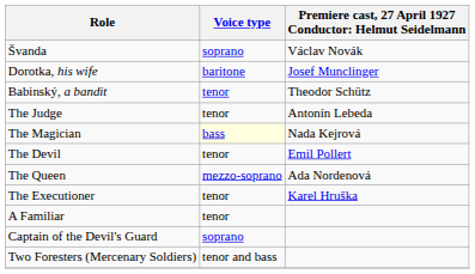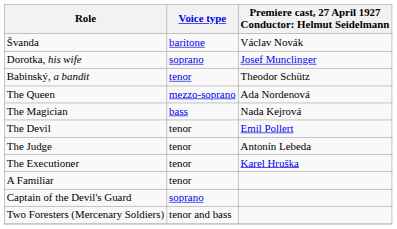 <table class="wikitable">
 <tr>
 <th>Role</th>
 <th><a href='#'>Voice type</a></th>
 <th>Premiere cast, 27 April 1927<br>Conductor: Helmut Seidelmann</th>
 </tr>
 <tr>
 <td>Švanda</td>
-<td><a href='#'>soprano</a></td>
+<td><a href='#'>baritone</a></td>
 <td>Václav Novák</td>
 </tr>
 <tr>
 <td>Dorotka, <em>his wife</em></td>
-<td><a href='#'>baritone</a></td>
+<td><a href='#'>soprano</a></td>
 <td><a href='#'>Josef Munclinger</a></td>
 </tr>
 <tr>
 <td>Babinský, <em>a bandit</em></td>
 <td><a href='#'>tenor</a></td>
 <td>Theodor Schütz</td>
 </tr>
 <tr>
-<td>The Judge</td>
-<td>tenor</td>
-<td>Antonín Lebeda</td>
+<td>The Queen</td>
+<td><a href='#'>mezzo-soprano</a></td>
+<td>Ada Nordenová</td>
 </tr>
 <tr>
 <td>The Magician</td>
-<td style="background: lightyellow;"><a href='#'>bass</a></td>
+<td><a href='#'>bass</a></td>
 <td>Nada Kejrová</td>
 </tr>
 <tr>
 <td>The Devil</td>
 <td>tenor</td>
 <td><a href='#'>Emil Pollert</a></td>
 </tr>
 <tr>
-<td>The Queen</td>
-<td><a href='#'>mezzo-soprano</a></td>
-<td>Ada Nordenová</td>
+<td>The Judge</td>
+<td>tenor</td>
+<td>Antonín Lebeda</td>
 </tr>
 <tr>
 <td>The Executioner</td>
 <td>tenor</td>
 <td><a href='#'>Karel Hruška</a></td>
 </tr>
 <tr>
 <td>A Familiar</td>
 <td>tenor</td>
 <td></td>
 </tr>
 <tr>
 <td>Captain of the Devil's Guard</td>
 <td><a href='#'>soprano</a></td>
 <td></td>
 </tr>
 <tr>
 <td>Two Foresters (Mercenary Soldiers)</td>
 <td>tenor and bass</td>
 <td></td>
 </tr>
 <tr>
 </tr>
 </table>
